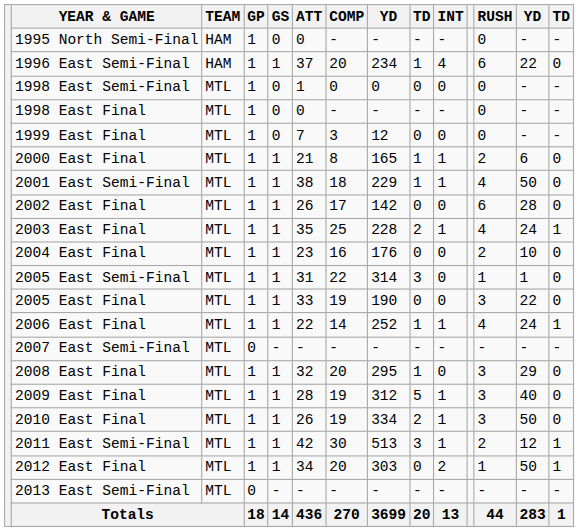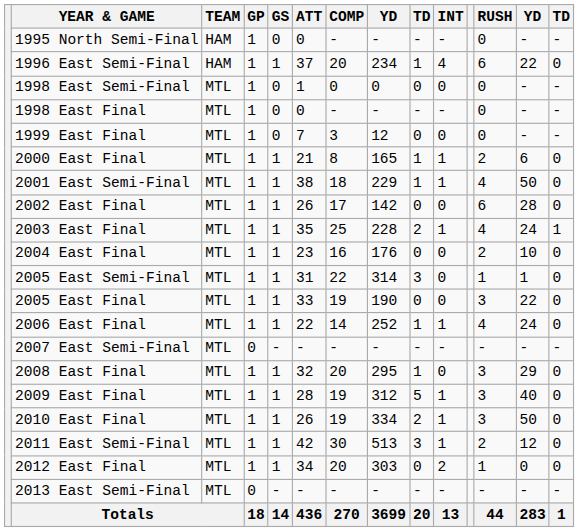 <table class="wikitable">
 <tr>
 <th rowspan="98"></th>
 <th>YEAR & GAME</th>
 <th>TEAM</th>
 <th>GP</th>
 <th>GS</th>
 <th>ATT</th>
 <th>COMP</th>
 <th>YD</th>
 <th>TD</th>
 <th>INT</th>
 <th></th>
 <th>RUSH</th>
 <th>YD</th>
 <th>TD</th>
 </tr>
 <tr>
 <td>1995 North Semi-Final</td>
 <td>HAM</td>
 <td>1</td>
 <td>0</td>
 <td>0</td>
 <td>-</td>
 <td>-</td>
 <td>-</td>
 <td>-</td>
 <td></td>
 <td>0</td>
 <td>-</td>
 <td>-</td>
 </tr>
 <tr>
 <td>1996 East Semi-Final</td>
 <td>HAM</td>
 <td>1</td>
 <td>1</td>
 <td>37</td>
 <td>20</td>
 <td>234</td>
 <td>1</td>
 <td>4</td>
 <td></td>
 <td>6</td>
 <td>22</td>
 <td>0</td>
 </tr>
 <tr>
 <td>1998 East Semi-Final</td>
 <td>MTL</td>
 <td>1</td>
 <td>0</td>
 <td>1</td>
 <td>0</td>
 <td>0</td>
 <td>0</td>
 <td>0</td>
 <td></td>
 <td>0</td>
 <td>-</td>
 <td>-</td>
 </tr>
 <tr>
 <td>1998 East Final</td>
 <td>MTL</td>
 <td>1</td>
 <td>0</td>
 <td>0</td>
 <td>-</td>
 <td>-</td>
 <td>-</td>
 <td>-</td>
 <td></td>
 <td>0</td>
 <td>-</td>
 <td>-</td>
 </tr>
 <tr>
 <td>1999 East Final</td>
 <td>MTL</td>
 <td>1</td>
 <td>0</td>
 <td>7</td>
 <td>3</td>
 <td>12</td>
 <td>0</td>
 <td>0</td>
 <td></td>
 <td>0</td>
 <td>-</td>
 <td>-</td>
 </tr>
 <tr>
 <td>2000 East Final</td>
 <td>MTL</td>
 <td>1</td>
 <td>1</td>
 <td>21</td>
 <td>8</td>
 <td>165</td>
 <td>1</td>
 <td>1</td>
 <td></td>
 <td>2</td>
 <td>6</td>
 <td>0</td>
 </tr>
 <tr>
 <td>2001 East Semi-Final</td>
 <td>MTL</td>
 <td>1</td>
 <td>1</td>
 <td>38</td>
 <td>18</td>
 <td>229</td>
 <td>1</td>
 <td>1</td>
 <td></td>
 <td>4</td>
 <td>50</td>
 <td>0</td>
 </tr>
 <tr>
 <td>2002 East Final</td>
 <td>MTL</td>
 <td>1</td>
 <td>1</td>
 <td>26</td>
 <td>17</td>
 <td>142</td>
 <td>0</td>
 <td>0</td>
 <td></td>
 <td>6</td>
 <td>28</td>
 <td>0</td>
 </tr>
 <tr>
 <td>2003 East Final</td>
 <td>MTL</td>
 <td>1</td>
 <td>1</td>
 <td>35</td>
 <td>25</td>
 <td>228</td>
 <td>2</td>
 <td>1</td>
 <td></td>
 <td>4</td>
 <td>24</td>
 <td>1</td>
 </tr>
 <tr>
 <td>2004 East Final</td>
 <td>MTL</td>
 <td>1</td>
 <td>1</td>
 <td>23</td>
 <td>16</td>
 <td>176</td>
 <td>0</td>
 <td>0</td>
 <td></td>
 <td>2</td>
 <td>10</td>
 <td>0</td>
 </tr>
 <tr>
 <td>2005 East Semi-Final</td>
 <td>MTL</td>
 <td>1</td>
 <td>1</td>
 <td>31</td>
 <td>22</td>
 <td>314</td>
 <td>3</td>
 <td>0</td>
 <td></td>
 <td>1</td>
 <td>1</td>
 <td>0</td>
 </tr>
 <tr>
 <td>2005 East Final</td>
 <td>MTL</td>
 <td>1</td>
 <td>1</td>
 <td>33</td>
 <td>19</td>
 <td>190</td>
 <td>0</td>
 <td>0</td>
 <td></td>
 <td>3</td>
 <td>22</td>
 <td>0</td>
 </tr>
 <tr>
 <td>2006 East Final</td>
 <td>MTL</td>
 <td>1</td>
 <td>1</td>
 <td>22</td>
 <td>14</td>
 <td>252</td>
 <td>1</td>
 <td>1</td>
 <td></td>
 <td>4</td>
 <td>24</td>
-<td>1</td>
+<td>0</td>
 </tr>
 <tr>
 <td>2007 East Semi-Final</td>
 <td>MTL</td>
 <td>0</td>
 <td>-</td>
 <td>-</td>
 <td>-</td>
 <td>-</td>
 <td>-</td>
 <td>-</td>
 <td></td>
 <td>-</td>
 <td>-</td>
 <td>-</td>
 </tr>
 <tr>
 <td>2008 East Final</td>
 <td>MTL</td>
 <td>1</td>
 <td>1</td>
 <td>32</td>
 <td>20</td>
 <td>295</td>
 <td>1</td>
 <td>0</td>
 <td></td>
 <td>3</td>
 <td>29</td>
 <td>0</td>
 </tr>
 <tr>
 <td>2009 East Final</td>
 <td>MTL</td>
 <td>1</td>
 <td>1</td>
 <td>28</td>
 <td>19</td>
 <td>312</td>
 <td>5</td>
 <td>1</td>
 <td></td>
 <td>3</td>
 <td>40</td>
 <td>0</td>
 </tr>
 <tr>
 <td>2010 East Final</td>
 <td>MTL</td>
 <td>1</td>
 <td>1</td>
 <td>26</td>
 <td>19</td>
 <td>334</td>
 <td>2</td>
 <td>1</td>
 <td></td>
 <td>3</td>
 <td>50</td>
 <td>0</td>
 </tr>
 <tr>
 <td>2011 East Semi-Final</td>
 <td>MTL</td>
 <td>1</td>
 <td>1</td>
 <td>42</td>
 <td>30</td>
 <td>513</td>
 <td>3</td>
 <td>1</td>
 <td></td>
 <td>2</td>
 <td>12</td>
-<td>1</td>
+<td>0</td>
 </tr>
 <tr>
 <td>2012 East Final</td>
 <td>MTL</td>
 <td>1</td>
 <td>1</td>
 <td>34</td>
 <td>20</td>
 <td>303</td>
 <td>0</td>
 <td>2</td>
 <td></td>
 <td>1</td>
-<td>50</td>
-<td>1</td>
+<td>0</td>
+<td>0</td>
 </tr>
 <tr>
 <td>2013 East Semi-Final</td>
 <td>MTL</td>
 <td>0</td>
 <td>-</td>
 <td>-</td>
 <td>-</td>
 <td>-</td>
 <td>-</td>
 <td>-</td>
 <td></td>
 <td>-</td>
 <td>-</td>
 <td>-</td>
 </tr>
 <tr>
 <th colspan="2">Totals</th>
 <th>18</th>
 <th>14</th>
 <th>436</th>
 <th>270</th>
 <th>3699</th>
 <th>20</th>
 <th>13</th>
 <th></th>
 <th>44</th>
 <th>283</th>
 <th>1</th>
 </tr>
 </table>
